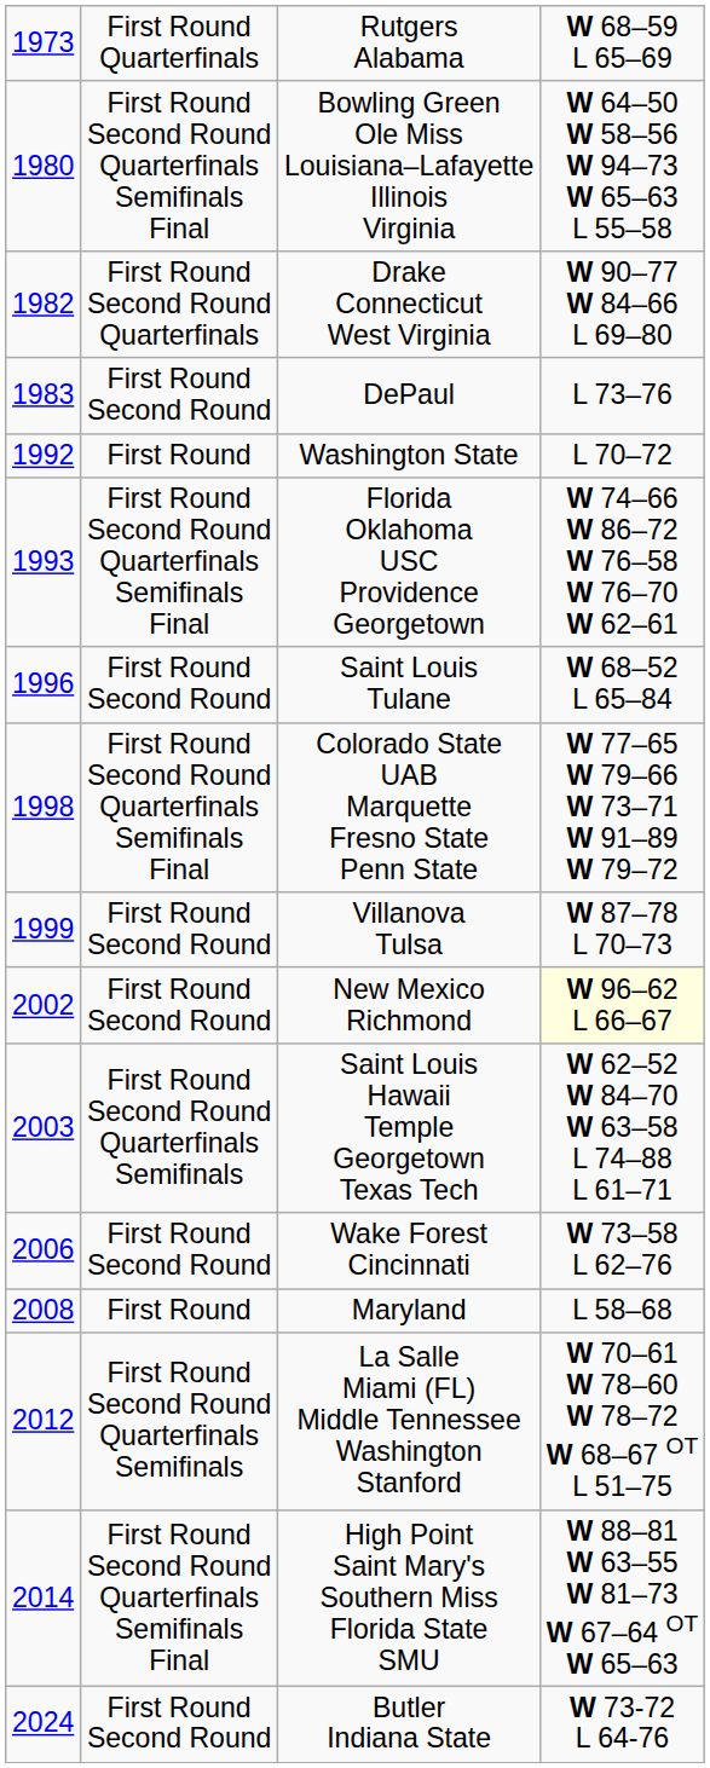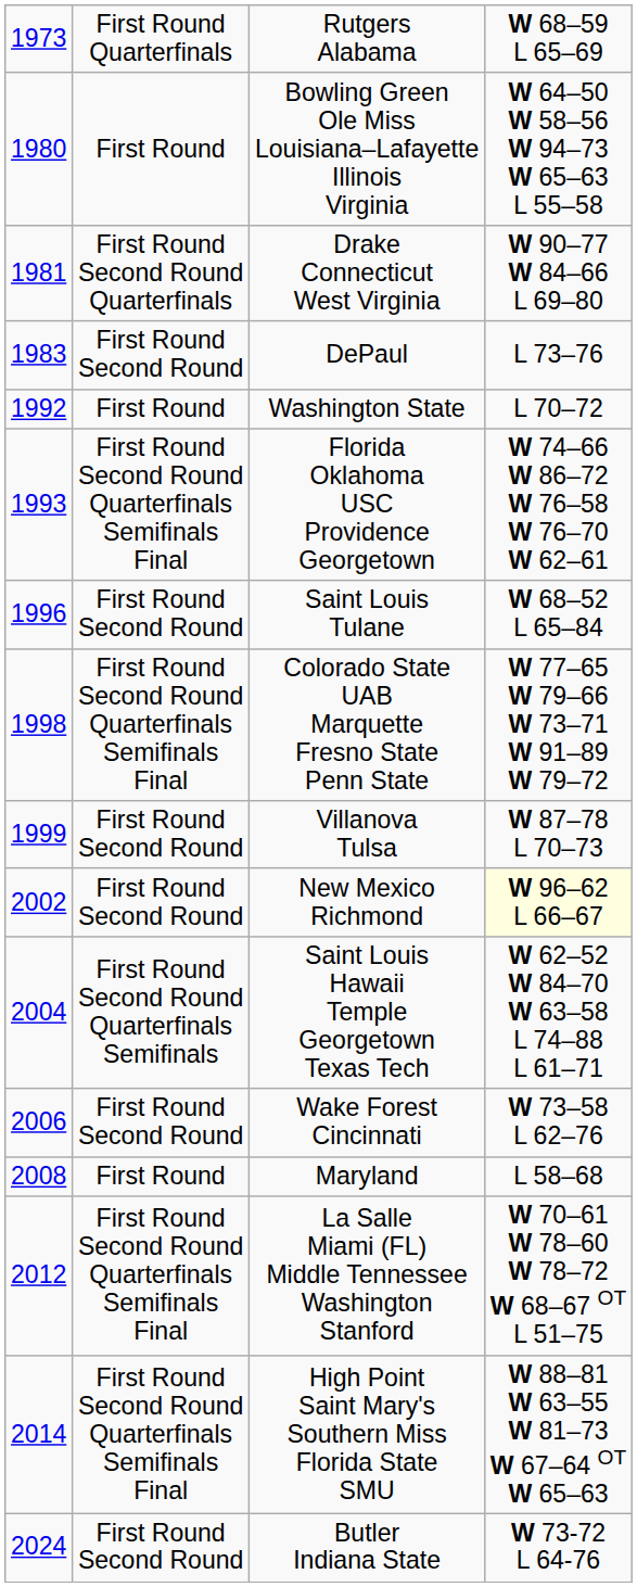 <table class="wikitable" style="text-align:center">
 <tr>
 <td><a href='#'>1973</a></td>
 <td>First Round<br>Quarterfinals</td>
 <td>Rutgers<br>Alabama</td>
 <td><strong>W</strong> 68–59<br>L 65–69</td>
 </tr>
 <tr>
 <td><a href='#'>1980</a></td>
-<td>First Round<br>Second Round<br>Quarterfinals<br>Semifinals<br>Final</td>
+<td>First Round</td>
 <td>Bowling Green<br>Ole Miss<br>Louisiana–Lafayette<br>Illinois<br>Virginia</td>
 <td><strong>W</strong> 64–50<br><strong>W</strong> 58–56<br><strong>W</strong> 94–73<br><strong>W</strong> 65–63<br>L 55–58</td>
 </tr>
 <tr>
-<td><a href='#'>1982</a></td>
+<td><a href='#'>1981</a></td>
 <td>First Round<br>Second Round<br>Quarterfinals</td>
 <td>Drake<br>Connecticut<br>West Virginia</td>
 <td><strong>W</strong> 90–77<br><strong>W</strong> 84–66<br>L 69–80</td>
 </tr>
 <tr>
 <td><a href='#'>1983</a></td>
 <td>First Round<br>Second Round</td>
 <td>DePaul</td>
 <td>L 73–76</td>
 </tr>
 <tr>
 <td><a href='#'>1992</a></td>
 <td>First Round</td>
 <td>Washington State</td>
 <td>L 70–72</td>
 </tr>
 <tr>
 <td><a href='#'>1993</a></td>
 <td>First Round<br>Second Round<br>Quarterfinals<br>Semifinals<br>Final</td>
 <td>Florida<br>Oklahoma<br>USC<br>Providence<br>Georgetown</td>
 <td><strong>W</strong> 74–66<br><strong>W</strong> 86–72<br><strong>W</strong> 76–58<br><strong>W</strong> 76–70<br><strong>W</strong> 62–61</td>
 </tr>
 <tr>
 <td><a href='#'>1996</a></td>
 <td>First Round<br>Second Round</td>
 <td>Saint Louis<br>Tulane</td>
 <td><strong>W</strong> 68–52<br>L 65–84</td>
 </tr>
 <tr>
 <td><a href='#'>1998</a></td>
 <td>First Round<br>Second Round<br>Quarterfinals<br>Semifinals<br>Final</td>
 <td>Colorado State<br>UAB<br>Marquette<br>Fresno State<br>Penn State</td>
 <td><strong>W</strong> 77–65<br><strong>W</strong> 79–66<br><strong>W</strong> 73–71<br><strong>W</strong> 91–89<br><strong>W</strong> 79–72</td>
 </tr>
 <tr>
 <td><a href='#'>1999</a></td>
 <td>First Round<br>Second Round</td>
 <td>Villanova<br>Tulsa</td>
 <td><strong>W</strong> 87–78<br>L 70–73</td>
 </tr>
 <tr>
 <td><a href='#'>2002</a></td>
 <td>First Round<br>Second Round</td>
 <td>New Mexico<br>Richmond</td>
 <td style="background: lightyellow;"><strong>W</strong> 96–62<br>L 66–67</td>
 </tr>
 <tr>
-<td><a href='#'>2003</a></td>
+<td><a href='#'>2004</a></td>
 <td>First Round<br>Second Round<br>Quarterfinals<br>Semifinals</td>
 <td>Saint Louis<br>Hawaii<br>Temple<br>Georgetown<br>Texas Tech</td>
 <td><strong>W</strong> 62–52<br><strong>W</strong> 84–70<br><strong>W</strong> 63–58<br>L 74–88<br>L 61–71</td>
 </tr>
 <tr>
 <td><a href='#'>2006</a></td>
 <td>First Round<br>Second Round</td>
 <td>Wake Forest<br>Cincinnati</td>
 <td><strong>W</strong> 73–58<br>L 62–76</td>
 </tr>
 <tr>
 <td><a href='#'>2008</a></td>
 <td>First Round</td>
 <td>Maryland</td>
 <td>L 58–68</td>
 </tr>
 <tr>
 <td><a href='#'>2012</a></td>
-<td>First Round<br>Second Round<br>Quarterfinals<br>Semifinals</td>
+<td>First Round<br>Second Round<br>Quarterfinals<br>Semifinals<br>Final</td>
 <td>La Salle<br>Miami (FL)<br>Middle Tennessee<br>Washington<br>Stanford</td>
 <td><strong>W</strong> 70–61<br><strong>W</strong> 78–60<br><strong>W</strong> 78–72<br><strong>W</strong> 68–67 <sup>OT</sup><br>L 51–75</td>
 </tr>
 <tr>
 <td><a href='#'>2014</a></td>
 <td>First Round<br>Second Round<br>Quarterfinals<br>Semifinals<br>Final</td>
 <td>High Point<br>Saint Mary's<br>Southern Miss<br>Florida State<br>SMU</td>
 <td><strong>W</strong> 88–81<br><strong>W</strong> 63–55<br><strong>W</strong> 81–73<br><strong>W</strong> 67–64 <sup>OT</sup><br><strong>W</strong> 65–63</td>
 </tr>
 <tr>
 <td><a href='#'>2024</a></td>
 <td>First Round<br>Second Round</td>
 <td>Butler<br>Indiana State</td>
 <td><strong>W</strong> 73-72<br>L 64-76</td>
 </tr>
 </table>
